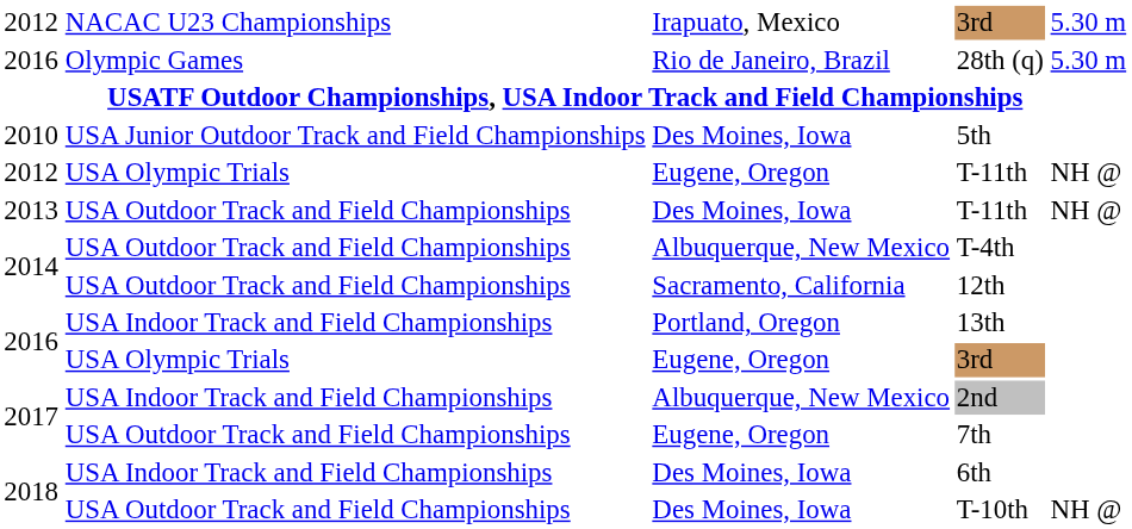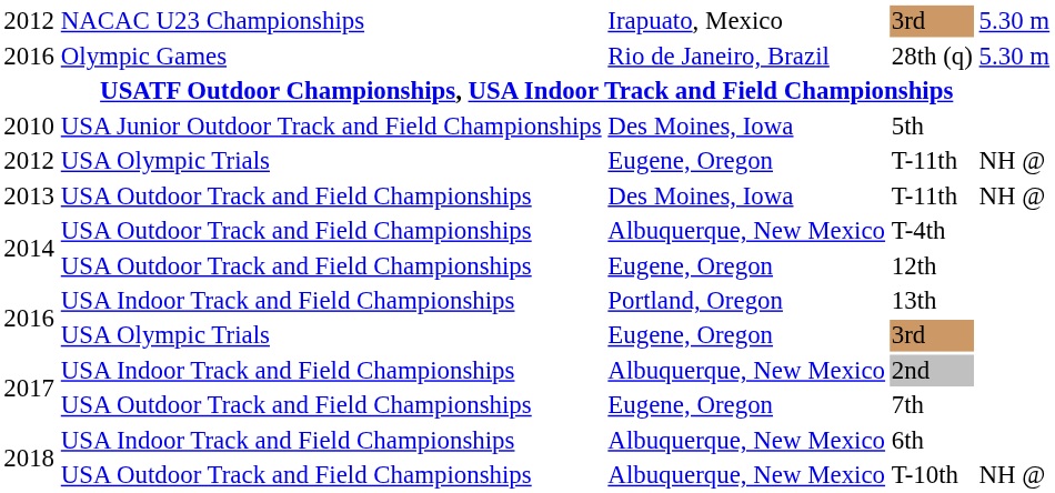 <table>
 <tr>
 <td>2012</td>
 <td><a href='#'>NACAC U23 Championships</a></td>
 <td><a href='#'>Irapuato</a>, Mexico</td>
 <td bgcolor=cc9966>3rd</td>
 <td><a href='#'>5.30 m</a></td>
 </tr>
 <tr>
 <td>2016</td>
 <td><a href='#'>Olympic Games</a></td>
 <td><a href='#'>Rio de Janeiro, Brazil</a></td>
 <td>28th (q)</td>
 <td><a href='#'>5.30 m</a></td>
 </tr>
 <tr>
 <th colspan="6"><a href='#'>USATF Outdoor Championships</a>, <a href='#'>USA Indoor Track and Field Championships</a></th>
 </tr>
 <tr>
 <td>2010</td>
 <td><a href='#'>USA Junior Outdoor Track and Field Championships</a></td>
 <td><a href='#'>Des Moines, Iowa</a></td>
 <td>5th</td>
 <td></td>
 </tr>
 <tr>
 <td>2012</td>
 <td><a href='#'>USA Olympic Trials</a></td>
 <td><a href='#'>Eugene, Oregon</a></td>
 <td>T-11th</td>
 <td>NH @ </td>
 </tr>
 <tr>
 <td>2013</td>
 <td><a href='#'>USA Outdoor Track and Field Championships</a></td>
 <td><a href='#'>Des Moines, Iowa</a></td>
 <td>T-11th</td>
 <td>NH @ </td>
 </tr>
 <tr>
 <td rowspan=2>2014</td>
 <td><a href='#'>USA Outdoor Track and Field Championships</a></td>
 <td><a href='#'>Albuquerque, New Mexico</a></td>
 <td>T-4th</td>
 <td></td>
 </tr>
 <tr>
 <td><a href='#'>USA Outdoor Track and Field Championships</a></td>
-<td><a href='#'>Sacramento, California</a></td>
+<td><a href='#'>Eugene, Oregon</a></td>
 <td>12th</td>
 <td></td>
 </tr>
 <tr>
 <td rowspan=2>2016</td>
 <td><a href='#'>USA Indoor Track and Field Championships</a></td>
 <td><a href='#'>Portland, Oregon</a></td>
 <td>13th</td>
 <td></td>
 </tr>
 <tr>
 <td><a href='#'>USA Olympic Trials</a></td>
 <td><a href='#'>Eugene, Oregon</a></td>
 <td bgcolor=cc9966>3rd</td>
 <td></td>
 </tr>
 <tr>
 <td rowspan=2>2017</td>
 <td><a href='#'>USA Indoor Track and Field Championships</a></td>
 <td><a href='#'>Albuquerque, New Mexico</a></td>
 <td bgcolor=silver>2nd</td>
 <td></td>
 </tr>
 <tr>
 <td><a href='#'>USA Outdoor Track and Field Championships</a></td>
 <td><a href='#'>Eugene, Oregon</a></td>
 <td>7th</td>
 <td></td>
 </tr>
 <tr>
 <td rowspan=2>2018</td>
 <td><a href='#'>USA Indoor Track and Field Championships</a></td>
-<td><a href='#'>Des Moines, Iowa</a></td>
+<td><a href='#'>Albuquerque, New Mexico</a></td>
 <td>6th</td>
 <td></td>
 </tr>
 <tr>
 <td><a href='#'>USA Outdoor Track and Field Championships</a></td>
-<td><a href='#'>Des Moines, Iowa</a></td>
+<td><a href='#'>Albuquerque, New Mexico</a></td>
 <td>T-10th</td>
 <td>NH @ </td>
 </tr>
 <tr>
 </tr>
 </table>
